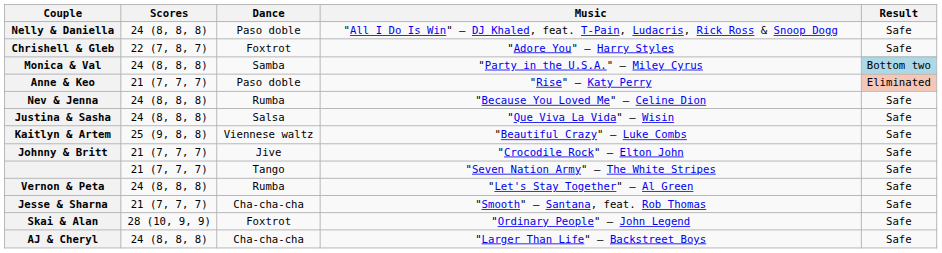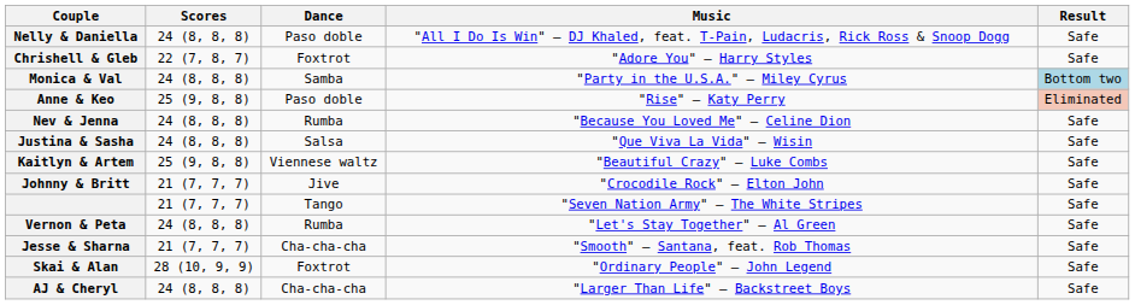 <table class="wikitable sortable" style="text-align:center; width: 90%">
 <tr>
 <th scope="col">Couple</th>
 <th scope="col">Scores</th>
 <th scope="col" class="unsortable">Dance</th>
 <th scope="col" class="unsortable">Music</th>
 <th scope="col" class="unsortable">Result</th>
 </tr>
 <tr>
 <th scope="row">Nelly & Daniella</th>
 <td>24 (8, 8, 8)</td>
 <td>Paso doble</td>
 <td>"<a href='#'>All I Do Is Win</a>" — <a href='#'>DJ Khaled</a>, feat. <a href='#'>T-Pain</a>, <a href='#'>Ludacris</a>, <a href='#'>Rick Ross</a> & <a href='#'>Snoop Dogg</a></td>
 <td>Safe</td>
 </tr>
 <tr>
 <th scope="row">Chrishell & Gleb</th>
 <td>22 (7, 8, 7)</td>
 <td>Foxtrot</td>
 <td>"<a href='#'>Adore You</a>" — <a href='#'>Harry Styles</a></td>
 <td>Safe</td>
 </tr>
 <tr>
 <th scope="row">Monica & Val</th>
 <td>24 (8, 8, 8)</td>
 <td>Samba</td>
 <td>"<a href='#'>Party in the U.S.A.</a>" — <a href='#'>Miley Cyrus</a></td>
 <td bgcolor=lightblue>Bottom two</td>
 </tr>
 <tr>
 <th scope="row">Anne & Keo</th>
-<td>21 (7, 7, 7)</td>
+<td>25 (9, 8, 8)</td>
 <td>Paso doble</td>
 <td>"<a href='#'>Rise</a>" — <a href='#'>Katy Perry</a></td>
 <td bgcolor=f4c7b8>Eliminated</td>
 </tr>
 <tr>
 <th scope="row">Nev & Jenna</th>
 <td>24 (8, 8, 8)</td>
 <td>Rumba</td>
 <td>"<a href='#'>Because You Loved Me</a>" — <a href='#'>Celine Dion</a></td>
 <td>Safe</td>
 </tr>
 <tr>
 <th scope="row">Justina & Sasha</th>
 <td>24 (8, 8, 8)</td>
 <td>Salsa</td>
 <td>"<a href='#'>Que Viva La Vida</a>" — <a href='#'>Wisin</a></td>
 <td>Safe</td>
 </tr>
 <tr>
 <th scope="row">Kaitlyn & Artem</th>
 <td>25 (9, 8, 8)</td>
 <td>Viennese waltz</td>
 <td>"<a href='#'>Beautiful Crazy</a>" — <a href='#'>Luke Combs</a></td>
 <td>Safe</td>
 </tr>
 <tr>
 <th scope="row">Johnny & Britt</th>
 <td>21 (7, 7, 7)</td>
 <td>Jive</td>
 <td>"<a href='#'>Crocodile Rock</a>" — <a href='#'>Elton John</a></td>
 <td>Safe</td>
 </tr>
 <tr>
 <th scope="row"></th>
 <td>21 (7, 7, 7)</td>
 <td>Tango</td>
 <td>"<a href='#'>Seven Nation Army</a>" — <a href='#'>The White Stripes</a></td>
 <td>Safe</td>
 </tr>
 <tr>
 <th scope="row">Vernon & Peta</th>
 <td>24 (8, 8, 8)</td>
 <td>Rumba</td>
 <td>"<a href='#'>Let's Stay Together</a>" — <a href='#'>Al Green</a></td>
 <td>Safe</td>
 </tr>
 <tr>
 <th scope="row">Jesse & Sharna</th>
 <td>21 (7, 7, 7)</td>
 <td>Cha-cha-cha</td>
 <td>"<a href='#'>Smooth</a>" — <a href='#'>Santana</a>, feat. <a href='#'>Rob Thomas</a></td>
 <td>Safe</td>
 </tr>
 <tr>
 <th scope="row">Skai & Alan</th>
 <td>28 (10, 9, 9)</td>
 <td>Foxtrot</td>
 <td>"<a href='#'>Ordinary People</a>" — <a href='#'>John Legend</a></td>
 <td>Safe</td>
 </tr>
 <tr>
 <th scope="row">AJ & Cheryl</th>
 <td>24 (8, 8, 8)</td>
 <td>Cha-cha-cha</td>
 <td>"<a href='#'>Larger Than Life</a>" — <a href='#'>Backstreet Boys</a></td>
 <td>Safe</td>
 </tr>
 </table>
